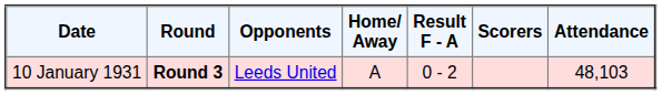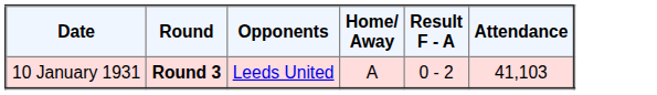 <table border="2" cellpadding="4" style="border-collapse:collapse; text-align:center; font-size:smaller;">
 <tr style="background:#f0f6ff;">
 <th><strong>Date</strong></th>
 <th><strong>Round</strong></th>
 <th><strong>Opponents</strong></th>
 <th><strong>Home/<br>Away</strong></th>
 <th><strong>Result<br>F - A</strong></th>
-<th><strong>Scorers</strong></th>
 <th><strong>Attendance</strong></th>
 </tr>
 <tr bgcolor="#ffdddd">
 <td>10 January 1931</td>
 <td><strong>Round 3</strong></td>
 <td><a href='#'>Leeds United</a></td>
 <td>A</td>
 <td>0 - 2</td>
-<td></td>
-<td>48,103</td>
+<td>41,103</td>
 </tr>
 </table>
